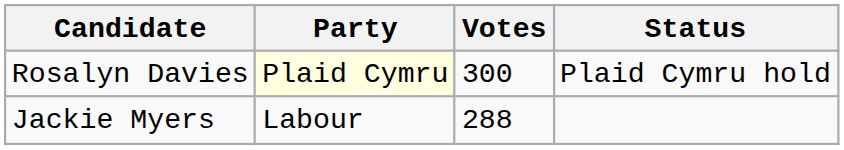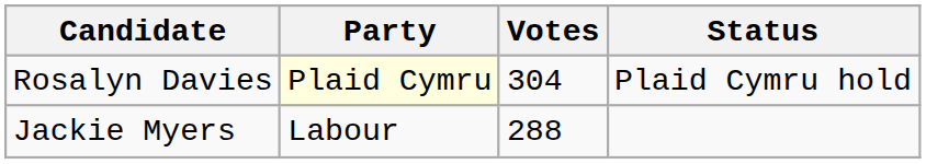 <table class="wikitable sortable">
 <tr>
 <th>Candidate</th>
 <th>Party</th>
 <th>Votes</th>
 <th>Status</th>
 </tr>
 <tr>
 <td>Rosalyn Davies</td>
 <td style="background: lightyellow;">Plaid Cymru</td>
-<td>300</td>
+<td>304</td>
 <td>Plaid Cymru hold</td>
 </tr>
 <tr>
 <td>Jackie Myers</td>
 <td>Labour</td>
 <td>288</td>
 <td></td>
 </tr>
 </table>
